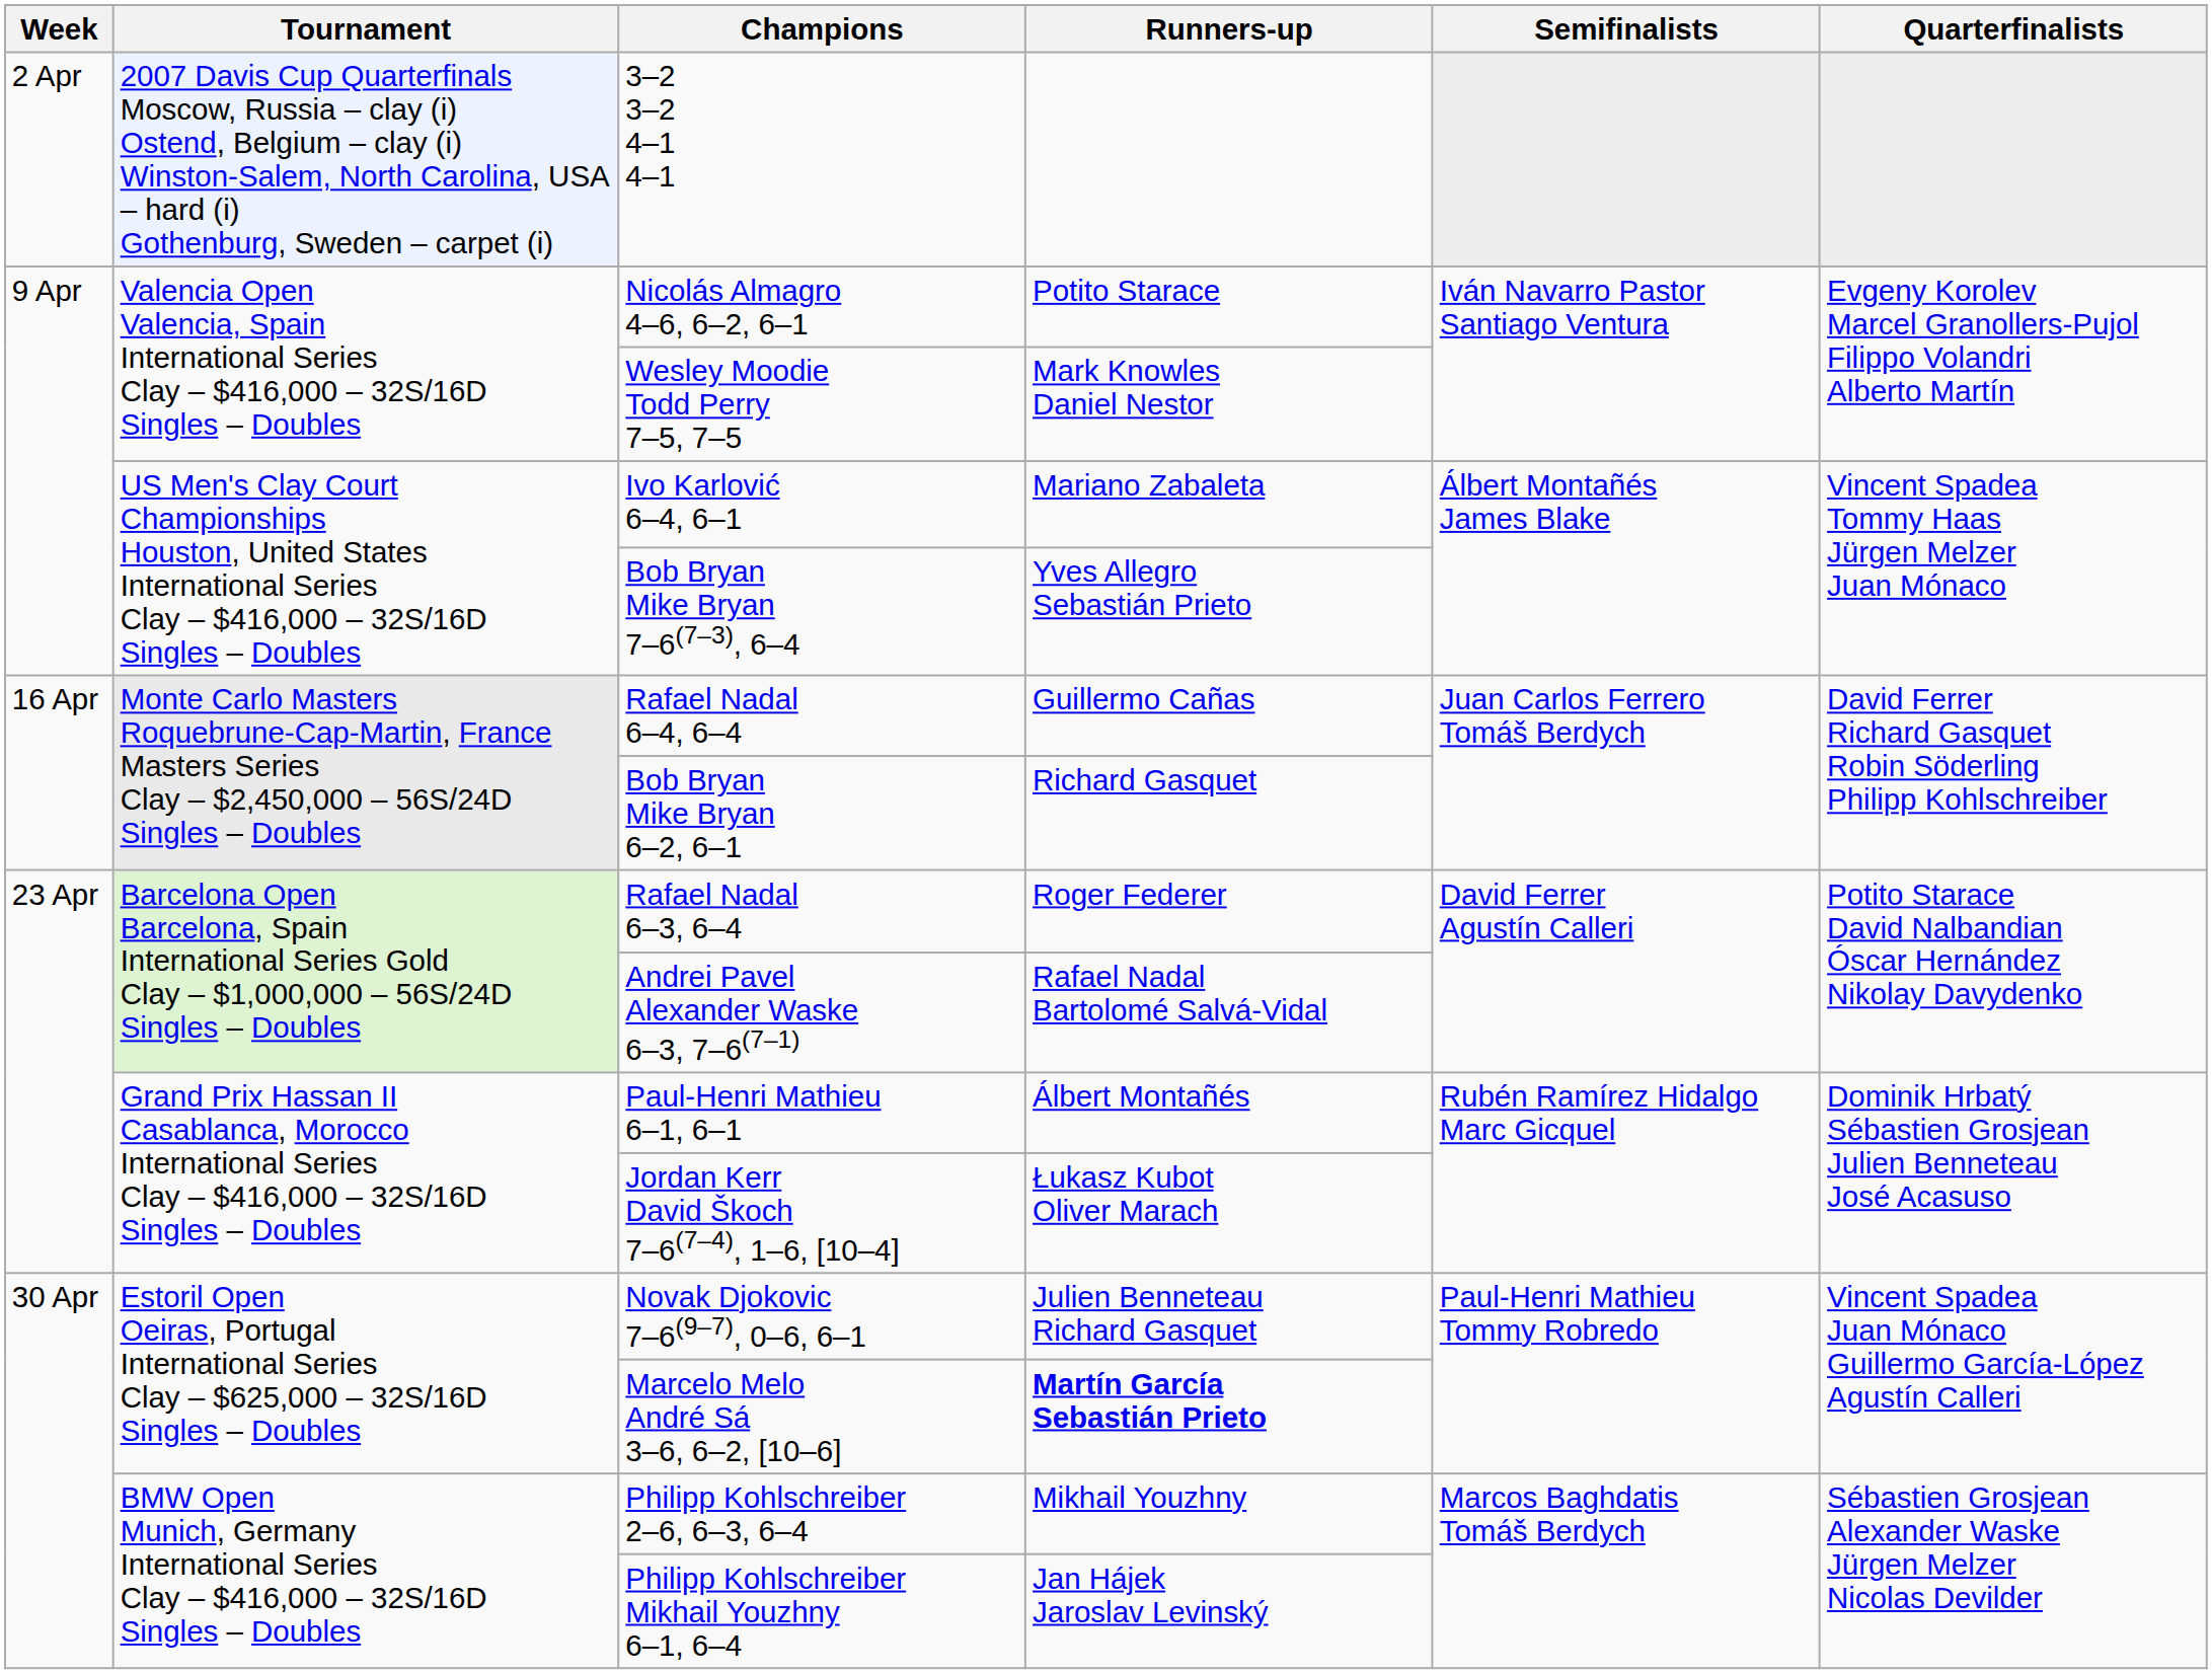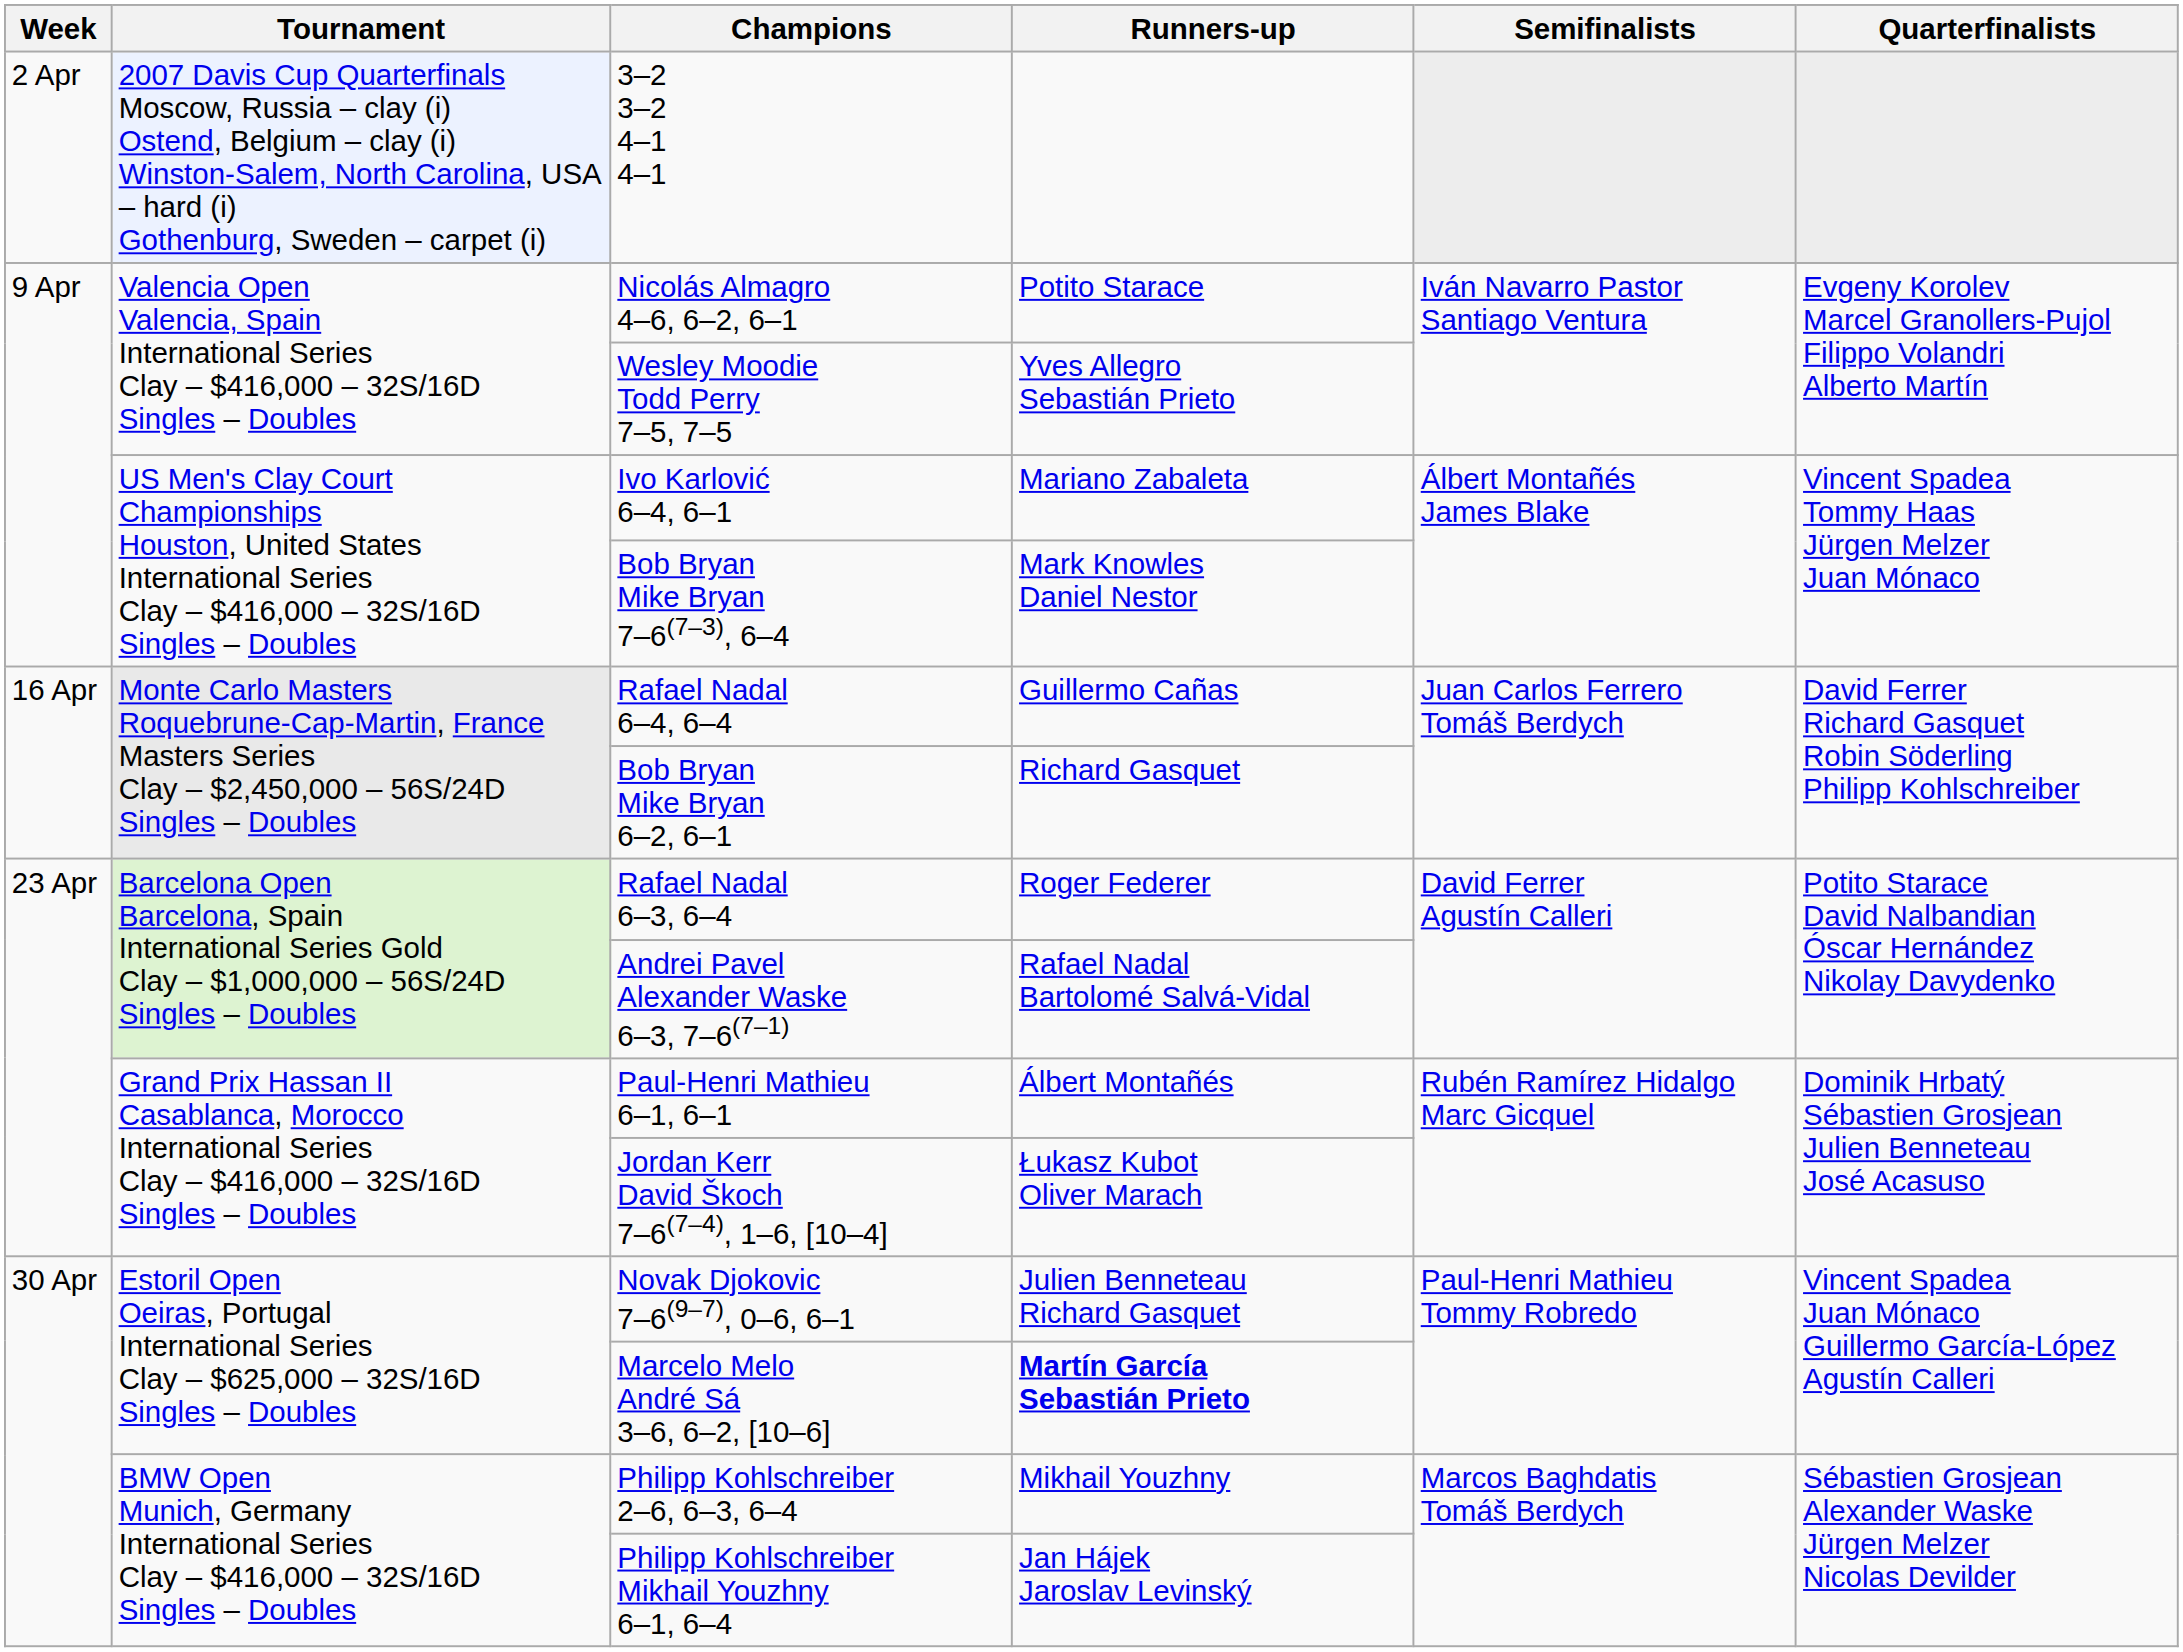 <table class=wikitable style=font-size:95%>
 <tr>
 <th style="width:48px;">Week</th>
 <th style="width:250px;">Tournament</th>
 <th style="width:200px;">Champions</th>
 <th style="width:200px;">Runners-up</th>
 <th style="width:190px;">Semifinalists</th>
 <th style="width:190px;">Quarterfinalists</th>
 </tr>
 <tr valign=top>
 <td rowspan=1>2 Apr</td>
 <td bgcolor=#ECF2FF rowspan=1><a href='#'>2007 Davis Cup Quarterfinals</a><br> Moscow, Russia – clay (i)<br> <a href='#'>Ostend</a>, Belgium – clay (i)<br> <a href='#'>Winston-Salem, North Carolina</a>, USA – hard (i)<br> <a href='#'>Gothenburg</a>, Sweden – carpet (i)</td>
 <td> 3–2<br> 3–2<br> 4–1<br> 4–1</td>
 <td><br><br><br></td>
 <td bgcolor="#ededed"></td>
 <td bgcolor="#ededed"></td>
 </tr>
 <tr valign=top>
 <td rowspan=4>9 Apr</td>
 <td rowspan=2><a href='#'>Valencia Open</a><br> <a href='#'>Valencia, Spain</a><br>International Series<br>Clay – $416,000 – 32S/16D<br><a href='#'>Singles</a> – <a href='#'>Doubles</a></td>
 <td> <a href='#'>Nicolás Almagro</a><br> 4–6, 6–2, 6–1</td>
 <td> <a href='#'>Potito Starace</a></td>
 <td rowspan=2> <a href='#'>Iván Navarro Pastor</a><br> <a href='#'>Santiago Ventura</a></td>
 <td rowspan=2> <a href='#'>Evgeny Korolev</a> <br>  <a href='#'>Marcel Granollers-Pujol</a> <br>  <a href='#'>Filippo Volandri</a> <br>  <a href='#'>Alberto Martín</a></td>
 </tr>
 <tr valign=top>
 <td> <a href='#'>Wesley Moodie</a><br> <a href='#'>Todd Perry</a><br> 7–5, 7–5</td>
-<td> <a href='#'>Mark Knowles</a><br> <a href='#'>Daniel Nestor</a></td>
+<td> <a href='#'>Yves Allegro</a><br> <a href='#'>Sebastián Prieto</a></td>
 </tr>
 <tr valign=top>
 <td rowspan=2><a href='#'>US Men's Clay Court Championships</a><br> <a href='#'>Houston</a>, United States<br>International Series<br>Clay – $416,000 – 32S/16D<br><a href='#'>Singles</a> – <a href='#'>Doubles</a></td>
 <td> <a href='#'>Ivo Karlović</a> <br> 6–4, 6–1</td>
 <td> <a href='#'>Mariano Zabaleta</a></td>
 <td rowspan=2> <a href='#'>Álbert Montañés</a><br>  <a href='#'>James Blake</a></td>
 <td rowspan=2> <a href='#'>Vincent Spadea</a> <br>  <a href='#'>Tommy Haas</a> <br>  <a href='#'>Jürgen Melzer</a><br> <a href='#'>Juan Mónaco</a></td>
 </tr>
 <tr valign=top>
 <td> <a href='#'>Bob Bryan</a><br> <a href='#'>Mike Bryan</a><br>7–6<sup>(7–3)</sup>, 6–4</td>
-<td> <a href='#'>Yves Allegro</a><br> <a href='#'>Sebastián Prieto</a></td>
+<td> <a href='#'>Mark Knowles</a><br> <a href='#'>Daniel Nestor</a></td>
 </tr>
 <tr valign=top>
 <td rowspan=2>16 Apr</td>
 <td bgcolor=#E9E9E9 rowspan=2><a href='#'>Monte Carlo Masters</a><br> <a href='#'>Roquebrune-Cap-Martin</a>, <a href='#'>France</a><br>Masters Series<br>Clay – $2,450,000 – 56S/24D<br><a href='#'>Singles</a> – <a href='#'>Doubles</a></td>
 <td> <a href='#'>Rafael Nadal</a> <br> 6–4, 6–4</td>
 <td> <a href='#'>Guillermo Cañas</a></td>
 <td rowspan=2> <a href='#'>Juan Carlos Ferrero</a><br>  <a href='#'>Tomáš Berdych</a></td>
 <td rowspan=2> <a href='#'>David Ferrer</a><br>  <a href='#'>Richard Gasquet</a><br>  <a href='#'>Robin Söderling</a><br>  <a href='#'>Philipp Kohlschreiber</a></td>
 </tr>
 <tr valign=top>
 <td> <a href='#'>Bob Bryan</a><br> <a href='#'>Mike Bryan</a><br> 6–2, 6–1</td>
 <td> <a href='#'>Richard Gasquet</a></td>
 </tr>
 <tr valign=top>
 <td rowspan=4>23 Apr</td>
 <td bgcolor=#DDF3D1  rowspan=2><a href='#'>Barcelona Open</a><br>  <a href='#'>Barcelona</a>, Spain<br>International Series Gold<br>Clay – $1,000,000 – 56S/24D<br><a href='#'>Singles</a> – <a href='#'>Doubles</a></td>
 <td> <a href='#'>Rafael Nadal</a><br>6–3, 6–4</td>
 <td> <a href='#'>Roger Federer</a></td>
 <td rowspan=2> <a href='#'>David Ferrer</a><br> <a href='#'>Agustín Calleri</a></td>
 <td rowspan=2> <a href='#'>Potito Starace</a><br>  <a href='#'>David Nalbandian</a><br>  <a href='#'>Óscar Hernández</a><br>  <a href='#'>Nikolay Davydenko</a></td>
 </tr>
 <tr valign=top>
 <td> <a href='#'>Andrei Pavel</a><br> <a href='#'>Alexander Waske</a><br> 6–3, 7–6<sup>(7–1)</sup></td>
 <td> <a href='#'>Rafael Nadal</a><br> <a href='#'>Bartolomé Salvá-Vidal</a></td>
 </tr>
 <tr valign=top>
 <td rowspan=2><a href='#'>Grand Prix Hassan II</a><br>  <a href='#'>Casablanca</a>, <a href='#'>Morocco</a><br>International Series<br>Clay – $416,000 – 32S/16D<br><a href='#'>Singles</a> – <a href='#'>Doubles</a></td>
 <td> <a href='#'>Paul-Henri Mathieu</a><br>6–1, 6–1</td>
 <td> <a href='#'>Álbert Montañés</a></td>
 <td rowspan=2> <a href='#'>Rubén Ramírez Hidalgo</a><br>  <a href='#'>Marc Gicquel</a></td>
 <td rowspan=2> <a href='#'>Dominik Hrbatý</a><br>  <a href='#'>Sébastien Grosjean</a><br>  <a href='#'>Julien Benneteau</a> <br> <a href='#'>José Acasuso</a></td>
 </tr>
 <tr valign=top>
 <td> <a href='#'>Jordan Kerr</a><br> <a href='#'>David Škoch</a><br> 7–6<sup>(7–4)</sup>, 1–6, [10–4]</td>
 <td> <a href='#'>Łukasz Kubot</a><br> <a href='#'>Oliver Marach</a></td>
 </tr>
 <tr valign=top>
 <td rowspan=4>30 Apr</td>
 <td rowspan=2><a href='#'>Estoril Open</a><br>  <a href='#'>Oeiras</a>, Portugal<br>International Series<br>Clay – $625,000 – 32S/16D<br><a href='#'>Singles</a> – <a href='#'>Doubles</a></td>
 <td> <a href='#'>Novak Djokovic</a> <br> 7–6<sup>(9–7)</sup>, 0–6, 6–1</td>
 <td> <a href='#'>Julien Benneteau</a><br> <a href='#'>Richard Gasquet</a></td>
 <td rowspan=2> <a href='#'>Paul-Henri Mathieu</a> <br>  <a href='#'>Tommy Robredo</a></td>
 <td rowspan=2> <a href='#'>Vincent Spadea</a> <br>  <a href='#'>Juan Mónaco</a><br> <a href='#'>Guillermo García-López</a><br> <a href='#'>Agustín Calleri</a></td>
 </tr>
 <tr valign=top>
 <td> <a href='#'>Marcelo Melo</a><br> <a href='#'>André Sá</a><br> 3–6, 6–2, [10–6]</td>
 <td><strong> <a href='#'>Martín García</a><br> <a href='#'>Sebastián Prieto</a></strong></td>
 </tr>
 <tr valign=top>
 <td rowspan=2><a href='#'>BMW Open</a><br>  <a href='#'>Munich</a>, Germany<br>International Series<br>Clay – $416,000 – 32S/16D<br><a href='#'>Singles</a> – <a href='#'>Doubles</a></td>
 <td> <a href='#'>Philipp Kohlschreiber</a> <br> 2–6, 6–3, 6–4</td>
 <td> <a href='#'>Mikhail Youzhny</a></td>
 <td rowspan=2> <a href='#'>Marcos Baghdatis</a> <br> <a href='#'>Tomáš Berdych</a></td>
 <td rowspan=2> <a href='#'>Sébastien Grosjean</a> <br> <a href='#'>Alexander Waske</a><br> <a href='#'>Jürgen Melzer</a><br> <a href='#'>Nicolas Devilder</a></td>
 </tr>
 <tr valign=top>
 <td> <a href='#'>Philipp Kohlschreiber</a><br> <a href='#'>Mikhail Youzhny</a><br> 6–1, 6–4</td>
 <td> <a href='#'>Jan Hájek</a><br> <a href='#'>Jaroslav Levinský</a></td>
 </tr>
 </table>
